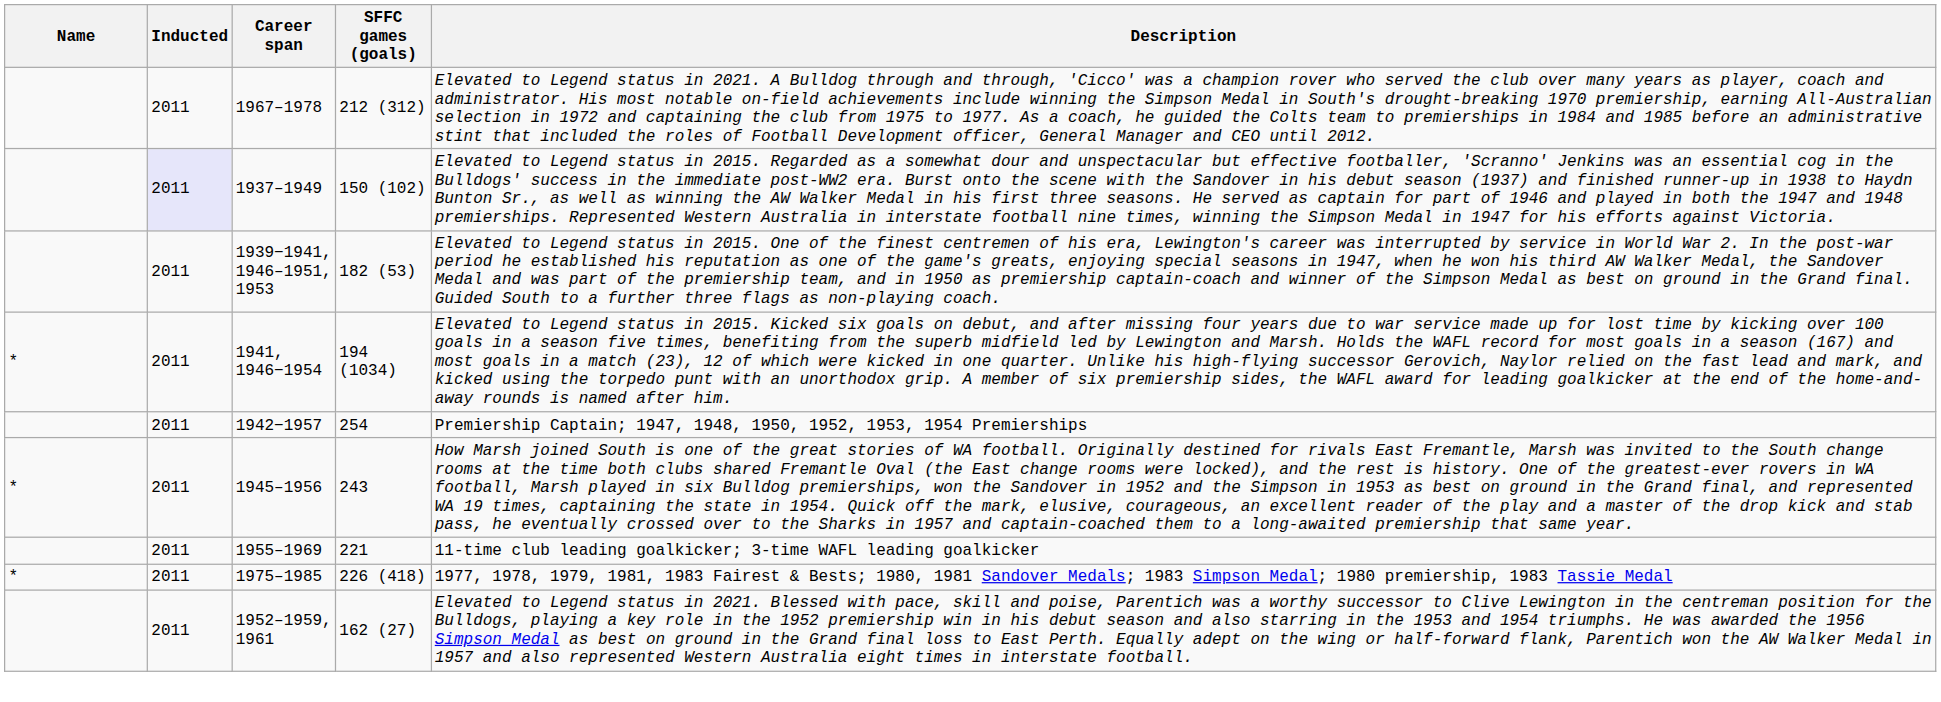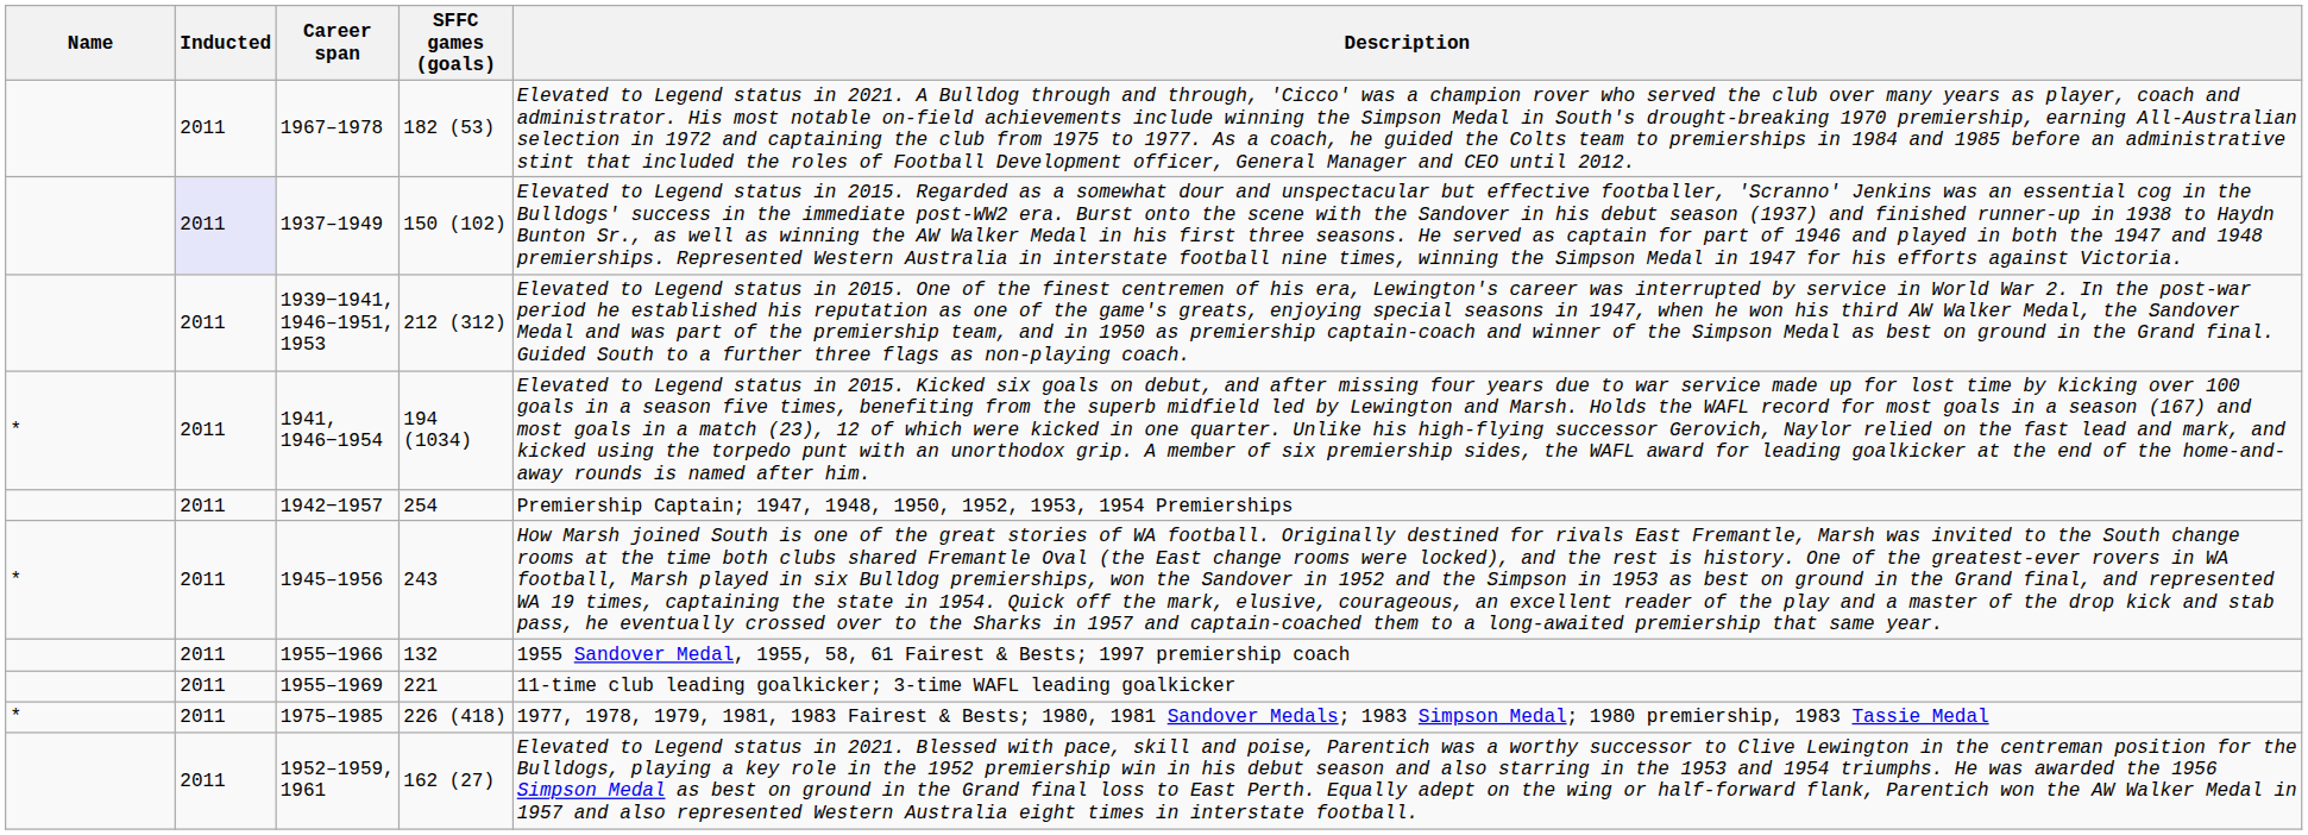 <table class="wikitable sortable">
 <tr>
 <th style="width:110px">Name</th>
 <th>Inducted</th>
 <th style="width:70px">Career span</th>
 <th>SFFC games (goals)</th>
 <th>Description</th>
 </tr>
 <tr>
 <td></td>
 <td>2011</td>
 <td>1967–1978</td>
-<td>212 (312)</td>
+<td>182 (53)</td>
 <td><em>Elevated to Legend status in 2021. A Bulldog through and through, 'Cicco' was a champion rover who served the club over many years as player, coach and administrator. His most notable on-field achievements include winning the Simpson Medal in South's drought-breaking 1970 premiership, earning All-Australian selection in 1972 and captaining the club from 1975 to 1977. As a coach, he guided the Colts team to premierships in 1984 and 1985 before an administrative stint that included the roles of Football Development officer, General Manager and CEO until 2012.</em></td>
 </tr>
 <tr>
 <td><strong></strong></td>
 <td style="background: lavender;">2011</td>
 <td>1937–1949</td>
 <td>150 (102)</td>
 <td><em>Elevated to Legend status in 2015. Regarded as a somewhat dour and unspectacular but effective footballer, 'Scranno' Jenkins was an essential cog in the Bulldogs' success in the immediate post-WW2 era. Burst onto the scene with the Sandover in his debut season (1937) and finished runner-up in 1938 to Haydn Bunton Sr., as well as winning the AW Walker Medal in his first three seasons. He served as captain for part of 1946 and played in both the 1947 and 1948 premierships. Represented Western Australia in interstate football nine times, winning the Simpson Medal in 1947 for his efforts against Victoria.</em></td>
 </tr>
 <tr>
 <td><strong></strong></td>
 <td>2011</td>
 <td>1939−1941, 1946–1951, 1953</td>
-<td>182 (53)</td>
+<td>212 (312)</td>
 <td><em>Elevated to Legend status in 2015. One of the finest centremen of his era, Lewington's career was interrupted by service in World War 2. In the post-war period he established his reputation as one of the game's greats, enjoying special seasons in 1947, when he won his third AW Walker Medal, the Sandover Medal and was part of the premiership team, and in 1950 as premiership captain-coach and winner of the Simpson Medal as best on ground in the Grand final. Guided South to a further three flags as non-playing coach.</em></td>
 </tr>
 <tr>
 <td><strong></strong> *</td>
 <td>2011</td>
 <td>1941, 1946−1954</td>
 <td>194 (1034)</td>
 <td><em>Elevated to Legend status in 2015. Kicked six goals on debut, and after missing four years due to war service made up for lost time by kicking over 100 goals in a season five times, benefiting from the superb midfield led by Lewington and Marsh. Holds the WAFL record for most goals in a season (167) and most goals in a match (23), 12 of which were kicked in one quarter. Unlike his high-flying successor Gerovich, Naylor relied on the fast lead and mark, and kicked using the torpedo punt with an unorthodox grip. A member of six premiership sides, the WAFL award for leading goalkicker at the end of the home-and-away rounds is named after him.</em></td>
 </tr>
 <tr>
 <td></td>
 <td>2011</td>
 <td>1942−1957</td>
 <td>254</td>
 <td>Premiership Captain; 1947, 1948, 1950, 1952, 1953, 1954 Premierships</td>
 </tr>
 <tr>
 <td><strong></strong> *</td>
 <td>2011</td>
 <td>1945–1956</td>
 <td>243</td>
 <td><em>How Marsh joined South is one of the great stories of WA football. Originally destined for rivals East Fremantle, Marsh was invited to the South change rooms at the time both clubs shared Fremantle Oval (the East change rooms were locked), and the rest is history. One of the greatest-ever rovers in WA football, Marsh played in six Bulldog premierships, won the Sandover in 1952 and the Simpson in 1953 as best on ground in the Grand final, and represented WA 19 times, captaining the state in 1954. Quick off the mark, elusive, courageous, an excellent reader of the play and a master of the drop kick and stab pass, he eventually crossed over to the Sharks in 1957 and captain-coached them to a long-awaited premiership that same year.</em></td>
 </tr>
 <tr>
 <td></td>
 <td>2011</td>
+<td>1955−1966</td>
+<td>132</td>
+<td>1955 <a href='#'>Sandover Medal</a>, 1955, 58, 61 Fairest & Bests; 1997 premiership coach</td>
+</tr>
+<tr>
+<td></td>
+<td>2011</td>
 <td>1955–1969</td>
 <td>221</td>
 <td>11-time club leading goalkicker; 3-time WAFL leading goalkicker</td>
 </tr>
 <tr>
 <td><strong></strong> *</td>
 <td>2011</td>
 <td>1975–1985</td>
 <td>226 (418)</td>
 <td>1977, 1978, 1979, 1981, 1983 Fairest & Bests; 1980, 1981 <a href='#'>Sandover Medals</a>; 1983 <a href='#'>Simpson Medal</a>; 1980 premiership, 1983 <a href='#'>Tassie Medal</a></td>
 </tr>
 <tr>
 <td></td>
 <td>2011</td>
 <td>1952–1959, 1961</td>
 <td>162 (27)</td>
 <td><em>Elevated to Legend status in 2021. Blessed with pace, skill and poise, Parentich was a worthy successor to Clive Lewington in the centreman position for the Bulldogs, playing a key role in the 1952 premiership win in his debut season and also starring in the 1953 and 1954 triumphs. He was awarded the 1956 <a href='#'>Simpson Medal</a> as best on ground in the Grand final loss to East Perth. Equally adept on the wing or half-forward flank, Parentich won the AW Walker Medal in 1957 and also represented Western Australia eight times in interstate football.</em></td>
 </tr>
 </table>
